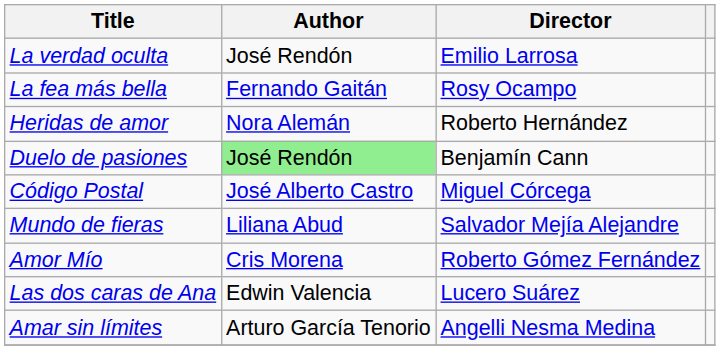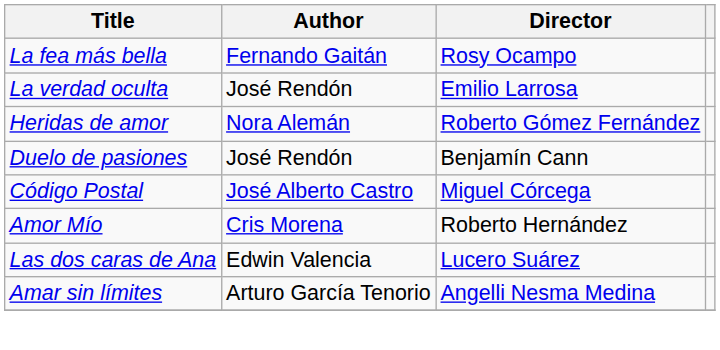 <table class="wikitable sortable">
 <tr>
 <th>Title</th>
 <th>Author</th>
 <th>Director</th>
 <th></th>
 </tr>
 <tr>
+<td><em><a href='#'>La fea más bella</a></em></td>
+<td><a href='#'>Fernando Gaitán</a></td>
+<td><a href='#'>Rosy Ocampo</a></td>
+<td></td>
+</tr>
+<tr>
 <td><em><a href='#'>La verdad oculta</a></em></td>
 <td>José Rendón</td>
 <td><a href='#'>Emilio Larrosa</a></td>
 <td></td>
 </tr>
 <tr>
-<td><em><a href='#'>La fea más bella</a></em></td>
-<td><a href='#'>Fernando Gaitán</a></td>
-<td><a href='#'>Rosy Ocampo</a></td>
-<td></td>
-</tr>
-<tr>
 <td><em><a href='#'>Heridas de amor</a></em></td>
 <td><a href='#'>Nora Alemán</a></td>
-<td>Roberto Hernández</td>
+<td><a href='#'>Roberto Gómez Fernández</a></td>
 <td></td>
 </tr>
 <tr>
 <td><em><a href='#'>Duelo de pasiones</a></em></td>
-<td style="background: lightgreen;">José Rendón</td>
+<td>José Rendón</td>
 <td>Benjamín Cann</td>
 <td></td>
 </tr>
 <tr>
 <td><em><a href='#'>Código Postal</a></em></td>
 <td><a href='#'>José Alberto Castro</a></td>
 <td><a href='#'>Miguel Córcega</a></td>
 <td></td>
 </tr>
 <tr>
-<td><em><a href='#'>Mundo de fieras</a></em></td>
-<td><a href='#'>Liliana Abud</a></td>
-<td><a href='#'>Salvador Mejía Alejandre</a></td>
-<td></td>
-</tr>
-<tr>
 <td><em><a href='#'>Amor Mío</a></em></td>
 <td><a href='#'>Cris Morena</a></td>
-<td><a href='#'>Roberto Gómez Fernández</a></td>
+<td>Roberto Hernández</td>
 <td></td>
 </tr>
 <tr>
 <td><em><a href='#'>Las dos caras de Ana</a></em></td>
 <td>Edwin Valencia</td>
 <td><a href='#'>Lucero Suárez</a></td>
 <td></td>
 </tr>
 <tr>
 <td><em><a href='#'>Amar sin límites</a></em></td>
 <td>Arturo García Tenorio</td>
 <td><a href='#'>Angelli Nesma Medina</a></td>
 <td></td>
 </tr>
 <tr>
 </tr>
 </table>
